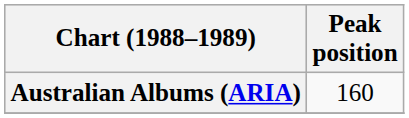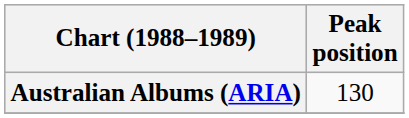 <table class="wikitable sortable plainrowheaders" style="text-align:center">
 <tr>
 <th scope="col">Chart (1988–1989)</th>
 <th scope="col">Peak<br>position</th>
 </tr>
 <tr>
 <th scope="row">Australian Albums (<a href='#'>ARIA</a>)</th>
-<td align="center">160</td>
+<td align="center">130</td>
 </tr>
 <tr>
 </tr>
 <tr>
 </tr>
 <tr>
 </tr>
 </table>
